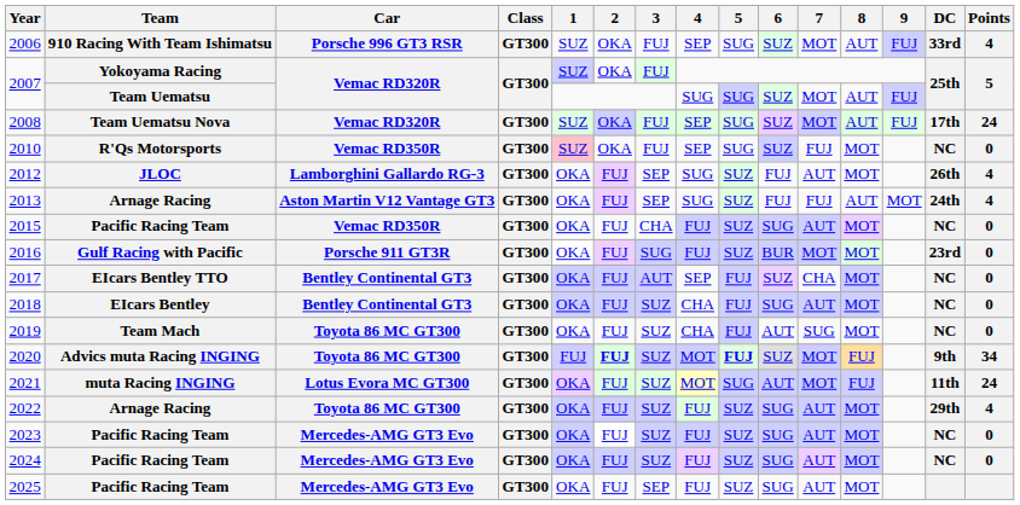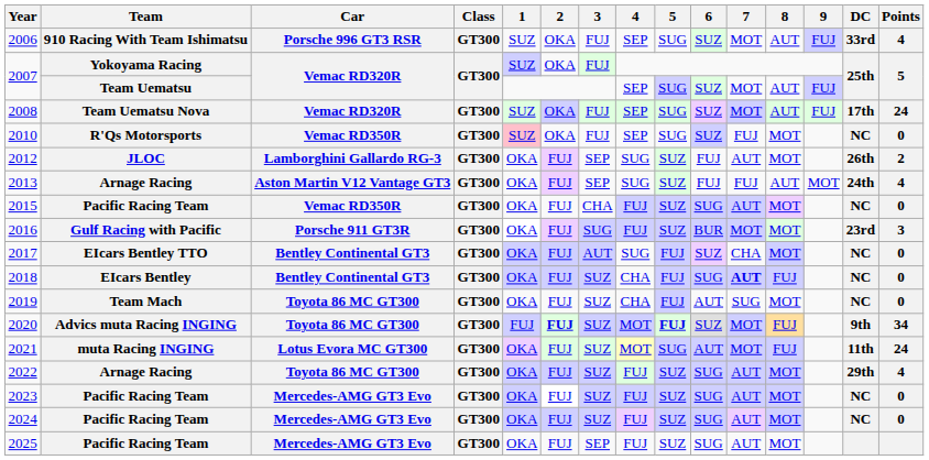 <table class="wikitable" style="text-align:center; font-size:85%">
 <tr>
 <th>Year</th>
 <th>Team</th>
 <th>Car</th>
 <th>Class</th>
 <th>1</th>
 <th>2</th>
 <th>3</th>
 <th>4</th>
 <th>5</th>
 <th>6</th>
 <th>7</th>
 <th>8</th>
 <th>9</th>
 <th>DC</th>
 <th>Points</th>
 </tr>
 <tr>
 <td><a href='#'>2006</a></td>
 <th nowrap>910 Racing With Team Ishimatsu</th>
 <th nowrap><a href='#'>Porsche 996 GT3 RSR</a></th>
 <th>GT300</th>
 <td><a href='#'>SUZ</a></td>
 <td><a href='#'>OKA</a></td>
 <td><a href='#'>FUJ</a></td>
 <td><a href='#'>SEP</a></td>
 <td><a href='#'>SUG</a></td>
 <td style="background:#DFFFDF;"><a href='#'>SUZ</a><br></td>
 <td><a href='#'>MOT</a></td>
 <td><a href='#'>AUT</a></td>
 <td style="background:#CFCFFF;"><a href='#'>FUJ</a><br></td>
 <th>33rd</th>
 <th>4</th>
 </tr>
 <tr>
 <td rowspan="2"><a href='#'>2007</a></td>
 <th>Yokoyama Racing</th>
 <th rowspan="2"><a href='#'>Vemac RD320R</a></th>
 <th rowspan="2">GT300</th>
 <td style="background:#CFCFFF;"><a href='#'>SUZ</a><br></td>
 <td><a href='#'>OKA</a></td>
 <td style="background:#dfffdf;"><a href='#'>FUJ</a><br></td>
 <td colspan="6"></td>
 <th rowspan="2">25th</th>
 <th rowspan="2">5</th>
 </tr>
 <tr>
 <th>Team Uematsu</th>
 <td colspan="3"></td>
-<td><a href='#'>SUG</a></td>
+<td><a href='#'>SEP</a></td>
 <td style="background:#CFCFFF;"><a href='#'>SUG</a><br></td>
 <td style="background:#DFFFDF;"><a href='#'>SUZ</a><br></td>
 <td><a href='#'>MOT</a></td>
 <td><a href='#'>AUT</a></td>
 <td style="background:#CFCFFF;"><a href='#'>FUJ</a><br></td>
 </tr>
 <tr>
 <td><a href='#'>2008</a></td>
 <th nowrap>Team Uematsu Nova</th>
 <th nowrap><a href='#'>Vemac RD320R</a></th>
 <th>GT300</th>
 <td style="background:#DFFFDF;"><a href='#'>SUZ</a><br></td>
 <td style="background:#CFCFFF;"><a href='#'>OKA</a><br></td>
 <td style="background:#DFFFDF;"><a href='#'>FUJ</a><br></td>
 <td style="background:#DFFFDF;"><a href='#'>SEP</a><br></td>
 <td style="background:#DFFFDF;"><a href='#'>SUG</a><br></td>
 <td style="background:#EFCFFF;"><a href='#'>SUZ</a><br></td>
 <td style="background:#CFCFFF;"><a href='#'>MOT</a><br></td>
 <td style="background:#DFFFDF;"><a href='#'>AUT</a><br></td>
 <td style="background:#DFFFDF;"><a href='#'>FUJ</a><br></td>
 <th>17th</th>
 <th>24</th>
 </tr>
 <tr>
 <td><a href='#'>2010</a></td>
 <th nowrap>R'Qs Motorsports</th>
 <th nowrap><a href='#'>Vemac RD350R</a></th>
 <th>GT300</th>
 <td style="background: pink;"><a href='#'>SUZ</a></td>
 <td><a href='#'>OKA</a></td>
 <td><a href='#'>FUJ</a></td>
 <td><a href='#'>SEP</a></td>
 <td><a href='#'>SUG</a></td>
 <td style="background:#CFCFFF;"><a href='#'>SUZ</a><br></td>
 <td><a href='#'>FUJ</a></td>
 <td><a href='#'>MOT</a></td>
 <td></td>
 <th>NC</th>
 <th>0</th>
 </tr>
 <tr>
 <td><a href='#'>2012</a></td>
 <th nowrap><a href='#'>JLOC</a></th>
 <th nowrap><a href='#'>Lamborghini Gallardo RG-3</a></th>
 <th>GT300</th>
 <td style="background:#;"><a href='#'>OKA</a><br></td>
 <td style="background:#EFCFFF;"><a href='#'>FUJ</a><br></td>
 <td style="background:#;"><a href='#'>SEP</a></td>
 <td style="background:#;"><a href='#'>SUG</a></td>
 <td style="background:#dfffdf;"><a href='#'>SUZ</a><br></td>
 <td style="background:#;"><a href='#'>FUJ</a></td>
 <td style="background:#;"><a href='#'>AUT</a></td>
 <td style="background:#;"><a href='#'>MOT</a></td>
 <td></td>
 <th>26th</th>
-<th>4</th>
+<th>2</th>
 </tr>
 <tr>
 <td><a href='#'>2013</a></td>
 <th nowrap>Arnage Racing</th>
 <th nowrap><a href='#'>Aston Martin V12 Vantage GT3</a></th>
 <th>GT300</th>
 <td style="background:#;"><a href='#'>OKA</a><br></td>
 <td style="background:#efcfff;"><a href='#'>FUJ</a><br></td>
 <td style="background:#;"><a href='#'>SEP</a><br></td>
 <td style="background:#;"><a href='#'>SUG</a><br></td>
 <td style="background:#dfffdf;"><a href='#'>SUZ</a><br></td>
 <td style="background:#;"><a href='#'>FUJ</a><br></td>
 <td><a href='#'>FUJ</a></td>
 <td style="background:#;"><a href='#'>AUT</a><br></td>
 <td style="background:#;"><a href='#'>MOT</a><br></td>
 <th>24th</th>
 <th>4</th>
 </tr>
 <tr>
 <td><a href='#'>2015</a></td>
 <th nowrap>Pacific Racing Team</th>
 <th nowrap><a href='#'>Vemac RD350R</a></th>
 <th>GT300</th>
 <td style="background:#;"><a href='#'>OKA</a><br></td>
 <td style="background:#;"><a href='#'>FUJ</a><br></td>
 <td style="background:#;"><a href='#'>CHA</a><br></td>
 <td style="background:#CFCFFF;"><a href='#'>FUJ</a><br></td>
 <td style="background:#CFCFFF;"><a href='#'>SUZ</a><br></td>
 <td style="background:#CFCFFF;"><a href='#'>SUG</a><br></td>
 <td style="background:#CFCFFF;"><a href='#'>AUT</a><br></td>
 <td style="background:#EFCFFF;"><a href='#'>MOT</a><br></td>
 <td></td>
 <th>NC</th>
 <th>0</th>
 </tr>
 <tr>
 <td><a href='#'>2016</a></td>
 <th nowrap><a href='#'>Gulf Racing</a> with Pacific</th>
 <th nowrap><a href='#'>Porsche 911 GT3R</a></th>
 <th>GT300</th>
 <td style="background:#FFFFFF;"><a href='#'>OKA</a><br></td>
 <td style="background:#EFCFFF;"><a href='#'>FUJ</a><br></td>
 <td style="background:#CFCFFF;"><a href='#'>SUG</a><br></td>
 <td style="background:#CFCFFF;"><a href='#'>FUJ</a><br></td>
 <td style="background:#CFCFFF;"><a href='#'>SUZ</a><br></td>
 <td style="background:#CFCFFF;"><a href='#'>BUR</a><br></td>
 <td style="background:#CFCFFF;"><a href='#'>MOT</a><br></td>
 <td style="background:#DFFFDF;"><a href='#'>MOT</a><br></td>
 <td></td>
 <th>23rd</th>
-<th>0</th>
+<th>3</th>
 </tr>
 <tr>
 <td><a href='#'>2017</a></td>
 <th nowrap>EIcars Bentley TTO</th>
 <th nowrap><a href='#'>Bentley Continental GT3</a></th>
 <th>GT300</th>
 <td style="background:#CFCFFF;"><a href='#'>OKA</a><br></td>
 <td style="background:#CFCFFF;"><a href='#'>FUJ</a><br></td>
 <td style="background:#CFCFFF;"><a href='#'>AUT</a><br></td>
-<td><a href='#'>SEP</a></td>
+<td><a href='#'>SUG</a></td>
 <td style="background:#CFCFFF;"><a href='#'>FUJ</a><br></td>
 <td style="background:#EFCFFF;"><a href='#'>SUZ</a><br></td>
 <td><a href='#'>CHA</a></td>
 <td style="background:#CFCFFF;"><a href='#'>MOT</a><br></td>
 <td></td>
 <th>NC</th>
 <th>0</th>
 </tr>
 <tr>
 <td><a href='#'>2018</a></td>
 <th nowrap>EIcars Bentley</th>
 <th nowrap><a href='#'>Bentley Continental GT3</a></th>
 <th>GT300</th>
 <td style="background:#CFCFFF;"><a href='#'>OKA</a><br></td>
 <td style="background:#CFCFFF;"><a href='#'>FUJ</a><br></td>
 <td style="background:#CFCFFF;"><a href='#'>SUZ</a><br></td>
 <td><a href='#'>CHA</a></td>
 <td style="background:#CFCFFF;"><a href='#'>FUJ</a><br></td>
 <td style="background:#CFCFFF;"><a href='#'>SUG</a><br></td>
-<td style="background:#CFCFFF;"><a href='#'>AUT</a><br></td>
-<td style="background:#CFCFFF;"><a href='#'>MOT</a><br></td>
+<td style="background:#CFCFFF;"><strong><a href='#'>AUT</a><br></strong></td>
+<td style="background:#CFCFFF;"><a href='#'>FUJ</a><br></td>
 <td></td>
 <th>NC</th>
 <th>0</th>
 </tr>
 <tr>
 <td><a href='#'>2019</a></td>
 <th nowrap>Team Mach</th>
 <th nowrap><a href='#'>Toyota 86 MC GT300</a></th>
 <th>GT300</th>
 <td style="background:#;"><a href='#'>OKA</a><br></td>
 <td style="background:#;"><a href='#'>FUJ</a><br></td>
 <td style="background:#;"><a href='#'>SUZ</a><br></td>
 <td style="background:#;"><a href='#'>CHA</a><br></td>
 <td style="background:#CFCFFF;"><a href='#'>FUJ</a><br></td>
 <td style="background:#;"><a href='#'>AUT</a><br></td>
 <td style="background:#;"><a href='#'>SUG</a><br></td>
 <td style="background:#;"><a href='#'>MOT</a><br></td>
 <td></td>
 <th>NC</th>
 <th>0</th>
 </tr>
 <tr>
 <td><a href='#'>2020</a></td>
 <th nowrap>Advics muta Racing <a href='#'>INGING</a></th>
 <th nowrap><a href='#'>Toyota 86 MC GT300</a></th>
 <th>GT300</th>
 <td style="background:#CFCFFF;"><a href='#'>FUJ</a><br></td>
 <td style="background:#DFFFDF;"><a href='#'><strong>FUJ</strong></a><br></td>
 <td style="background:#CFCFFF;"><a href='#'>SUZ</a><br></td>
 <td style="background:#CFCFFF;"><a href='#'>MOT</a><br></td>
 <td style="background:#DFFFDF;"><a href='#'><strong>FUJ</strong></a><br></td>
 <td style="background:#DFDFDF;"><a href='#'>SUZ</a><br></td>
 <td style="background:#CFCFFF;"><a href='#'>MOT</a><br></td>
 <td style="background:#FFDF9F;"><a href='#'>FUJ</a><br></td>
 <td></td>
 <th>9th</th>
 <th>34</th>
 </tr>
 <tr>
 <td><a href='#'>2021</a></td>
 <th nowrap>muta Racing <a href='#'>INGING</a></th>
 <th nowrap><a href='#'>Lotus Evora MC GT300</a></th>
 <th>GT300</th>
 <td style="background:#EFCFFF;"><a href='#'>OKA</a><br></td>
 <td style="background:#DFFFDF;"><a href='#'>FUJ</a><br></td>
 <td style="background:#DFFFDF;"><a href='#'>SUZ</a><br></td>
 <td style="background:#FFFFBF;"><a href='#'>MOT</a><br></td>
 <td style="background:#CFCFFF;"><a href='#'>SUG</a><br></td>
 <td style="background:#CFCFFF;"><a href='#'>AUT</a><br></td>
 <td style="background:#CFCFFF;"><a href='#'>MOT</a><br></td>
 <td style="background:#CFCFFF;"><a href='#'>FUJ</a><br></td>
 <td></td>
 <th>11th</th>
 <th>24</th>
 </tr>
 <tr>
 <td><a href='#'>2022</a></td>
 <th nowrap>Arnage Racing</th>
 <th nowrap><a href='#'>Toyota 86 MC GT300</a></th>
 <th>GT300</th>
 <td style="background:#cfcfff;"><a href='#'>OKA</a><br></td>
 <td style="background:#cfcfff;"><a href='#'>FUJ</a><br></td>
 <td style="background:#cfcfff;"><a href='#'>SUZ</a><br></td>
 <td style="background:#DFFFDF;"><a href='#'>FUJ</a><br></td>
 <td style="background:#cfcfff;"><a href='#'>SUZ</a><br></td>
 <td style="background:#cfcfff;"><a href='#'>SUG</a><br></td>
 <td style="background:#cfcfff;"><a href='#'>AUT</a><br></td>
 <td style="background:#cfcfff;"><a href='#'>MOT</a><br></td>
 <td></td>
 <th>29th</th>
 <th>4</th>
 </tr>
 <tr>
 <td><a href='#'>2023</a></td>
 <th nowrap>Pacific Racing Team</th>
 <th nowrap><a href='#'>Mercedes-AMG GT3 Evo</a></th>
 <th>GT300</th>
 <td style="background:#CFCFFF;"><a href='#'>OKA</a><br></td>
 <td style="background:#FFFFFF;"><a href='#'>FUJ</a><br></td>
 <td style="background:#CFCFFF;"><a href='#'>SUZ</a><br></td>
 <td style="background:#CFCFFF;"><a href='#'>FUJ</a><br></td>
 <td style="background:#CFCFFF;"><a href='#'>SUZ</a><br></td>
 <td style="background:#CFCFFF;"><a href='#'>SUG</a><br></td>
 <td style="background:#CFCFFF;"><a href='#'>AUT</a><br></td>
 <td style="background:#CFCFFF;"><a href='#'>MOT</a><br></td>
 <td></td>
 <th>NC</th>
 <th>0</th>
 </tr>
 <tr>
 <td><a href='#'>2024</a></td>
 <th nowrap>Pacific Racing Team</th>
 <th nowrap><a href='#'>Mercedes-AMG GT3 Evo</a></th>
 <th>GT300</th>
 <td style="background:#CFCFFF;"><a href='#'>OKA</a><br></td>
 <td style="background:#CFCFFF;"><a href='#'>FUJ</a><br></td>
 <td style="background:#CFCFFF;"><a href='#'>SUZ</a><br></td>
 <td style="background:#EFCFFF;"><a href='#'>FUJ</a><br></td>
 <td style="background:#CFCFFF;"><a href='#'>SUZ</a><br></td>
 <td style="background:#CFCFFF;"><a href='#'>SUG</a><br></td>
 <td style="background:#EFCFFF;"><a href='#'>AUT</a><br></td>
 <td style="background:#CFCFFF;"><a href='#'>MOT</a><br></td>
 <td></td>
 <th>NC</th>
 <th>0</th>
 </tr>
 <tr>
 <td><a href='#'>2025</a></td>
 <th nowrap>Pacific Racing Team</th>
 <th nowrap><a href='#'>Mercedes-AMG GT3 Evo</a></th>
 <th>GT300</th>
 <td style="background:#;"><a href='#'>OKA</a><br></td>
 <td style="background:#;"><a href='#'>FUJ</a><br></td>
 <td style="background:#;"><a href='#'>SEP</a><br></td>
 <td style="background:#;"><a href='#'>FUJ</a><br></td>
 <td style="background:#;"><a href='#'>SUZ</a><br></td>
 <td style="background:#;"><a href='#'>SUG</a><br></td>
 <td style="background:#;"><a href='#'>AUT</a><br></td>
 <td style="background:#;"><a href='#'>MOT</a><br></td>
 <td></td>
 <th></th>
 <th></th>
 </tr>
 </table>
